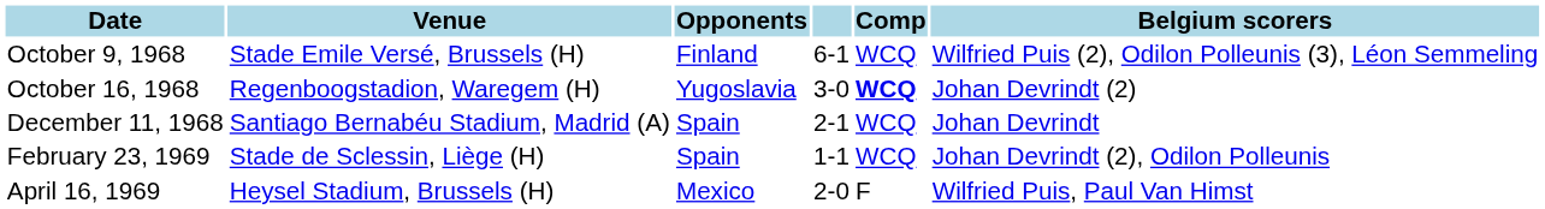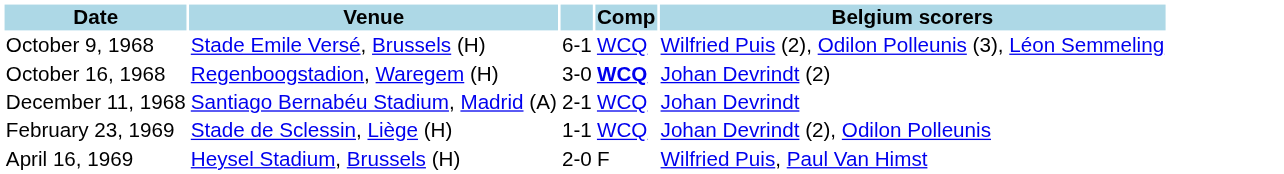 <table>
 <tr>
 <th style="background: lightblue;">Date</th>
 <th style="background: lightblue;">Venue</th>
-<th style="background: lightblue;">Opponents</th>
 <th style="background: lightblue;" align=center></th>
 <th style="background: lightblue;" align=center>Comp</th>
 <th style="background: lightblue;">Belgium scorers</th>
 </tr>
 <tr>
 <td>October 9, 1968</td>
 <td><a href='#'>Stade Emile Versé</a>, <a href='#'>Brussels</a> (H)</td>
-<td><a href='#'>Finland</a></td>
 <td>6-1</td>
 <td><a href='#'>WCQ</a></td>
 <td><a href='#'>Wilfried Puis</a> (2), <a href='#'>Odilon Polleunis</a> (3), <a href='#'>Léon Semmeling</a></td>
 </tr>
 <tr>
 <td>October 16, 1968</td>
 <td><a href='#'>Regenboogstadion</a>, <a href='#'>Waregem</a> (H)</td>
-<td><a href='#'>Yugoslavia</a></td>
 <td>3-0</td>
 <td><strong><a href='#'>WCQ</a></strong></td>
 <td><a href='#'>Johan Devrindt</a> (2)</td>
 </tr>
 <tr>
 <td>December 11, 1968</td>
 <td><a href='#'>Santiago Bernabéu Stadium</a>, <a href='#'>Madrid</a> (A)</td>
-<td><a href='#'>Spain</a></td>
 <td>2-1</td>
 <td><a href='#'>WCQ</a></td>
 <td><a href='#'>Johan Devrindt</a></td>
 </tr>
 <tr>
 <td>February 23, 1969</td>
 <td><a href='#'>Stade de Sclessin</a>, <a href='#'>Liège</a> (H)</td>
-<td><a href='#'>Spain</a></td>
 <td>1-1</td>
 <td><a href='#'>WCQ</a></td>
 <td><a href='#'>Johan Devrindt</a> (2), <a href='#'>Odilon Polleunis</a></td>
 </tr>
 <tr>
 <td>April 16, 1969</td>
 <td><a href='#'>Heysel Stadium</a>, <a href='#'>Brussels</a> (H)</td>
-<td><a href='#'>Mexico</a></td>
 <td>2-0</td>
 <td>F</td>
 <td><a href='#'>Wilfried Puis</a>, <a href='#'>Paul Van Himst</a></td>
 </tr>
 </table>
